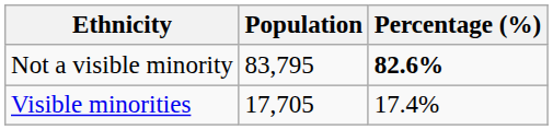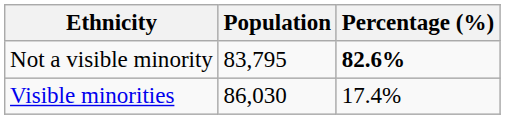 <table class="wikitable">
 <tr>
 <th>Ethnicity</th>
 <th>Population</th>
 <th>Percentage (%)</th>
 </tr>
 <tr>
 <td>Not a visible minority</td>
 <td>83,795</td>
 <td><strong>82.6%</strong></td>
 </tr>
 <tr>
 <td><a href='#'>Visible minorities</a></td>
-<td>17,705</td>
+<td>86,030</td>
 <td>17.4%</td>
 </tr>
 </table>
